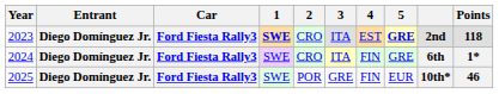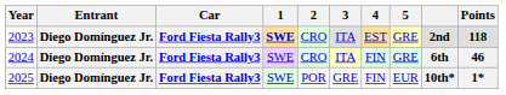 <table class="wikitable" style="text-align:center; font-size:90%;">
 <tr>
 <th>Year</th>
 <th>Entrant</th>
 <th>Car</th>
 <th>1</th>
 <th>2</th>
 <th>3</th>
 <th>4</th>
 <th>5</th>
 <th></th>
 <th>Points</th>
 </tr>
 <tr>
 <td><a href='#'>2023</a></td>
 <th>Diego Domínguez Jr.</th>
 <th><a href='#'>Ford Fiesta Rally3</a></th>
 <td style="background:#FFDF9F;"><strong><a href='#'>SWE</a><br></strong></td>
 <td style="background:#DFFFDF;"><a href='#'>CRO</a><br></td>
 <td style="background:#DFDFDF;"><a href='#'>ITA</a><br></td>
 <td style="background:#FFDF9F;"><a href='#'>EST</a><br></td>
-<td style="background:#FFFFBF;"><strong><a href='#'>GRE</a><br></strong></td>
+<td style="background:#FFFFBF;"><a href='#'>GRE</a><br></td>
 <th style="background:#DFDFDF;">2nd</th>
 <th style="background:#DFDFDF;">118</th>
 </tr>
 <tr>
 <td><a href='#'>2024</a></td>
 <th>Diego Domínguez Jr.</th>
 <th><a href='#'>Ford Fiesta Rally3</a></th>
 <td style="background:#EFCFFF;"><a href='#'>SWE</a><br></td>
 <td style="background:#DFFFDF;"><a href='#'>CRO</a><br></td>
 <td style="background:#FFFFBF;"><a href='#'>ITA</a><br></td>
 <td style="background:#DFFFDF;"><a href='#'>FIN</a><br></td>
 <td style="background:#DFFFDF;"><a href='#'>GRE</a><br></td>
 <th>6th</th>
-<th>1*</th>
+<th>46</th>
 </tr>
 <tr>
 <td><a href='#'>2025</a></td>
 <th>Diego Domínguez Jr.</th>
 <th><a href='#'>Ford Fiesta Rally3</a></th>
 <td style="background:#DFFFDF;"><a href='#'>SWE</a><br></td>
 <td style="background:#;"><a href='#'>POR</a><br></td>
 <td style="background:#;"><a href='#'>GRE</a><br></td>
 <td style="background:#;"><a href='#'>FIN</a><br></td>
 <td style="background:#;"><a href='#'>EUR</a><br></td>
 <th>10th*</th>
-<th>46</th>
+<th>1*</th>
 </tr>
 </table>
